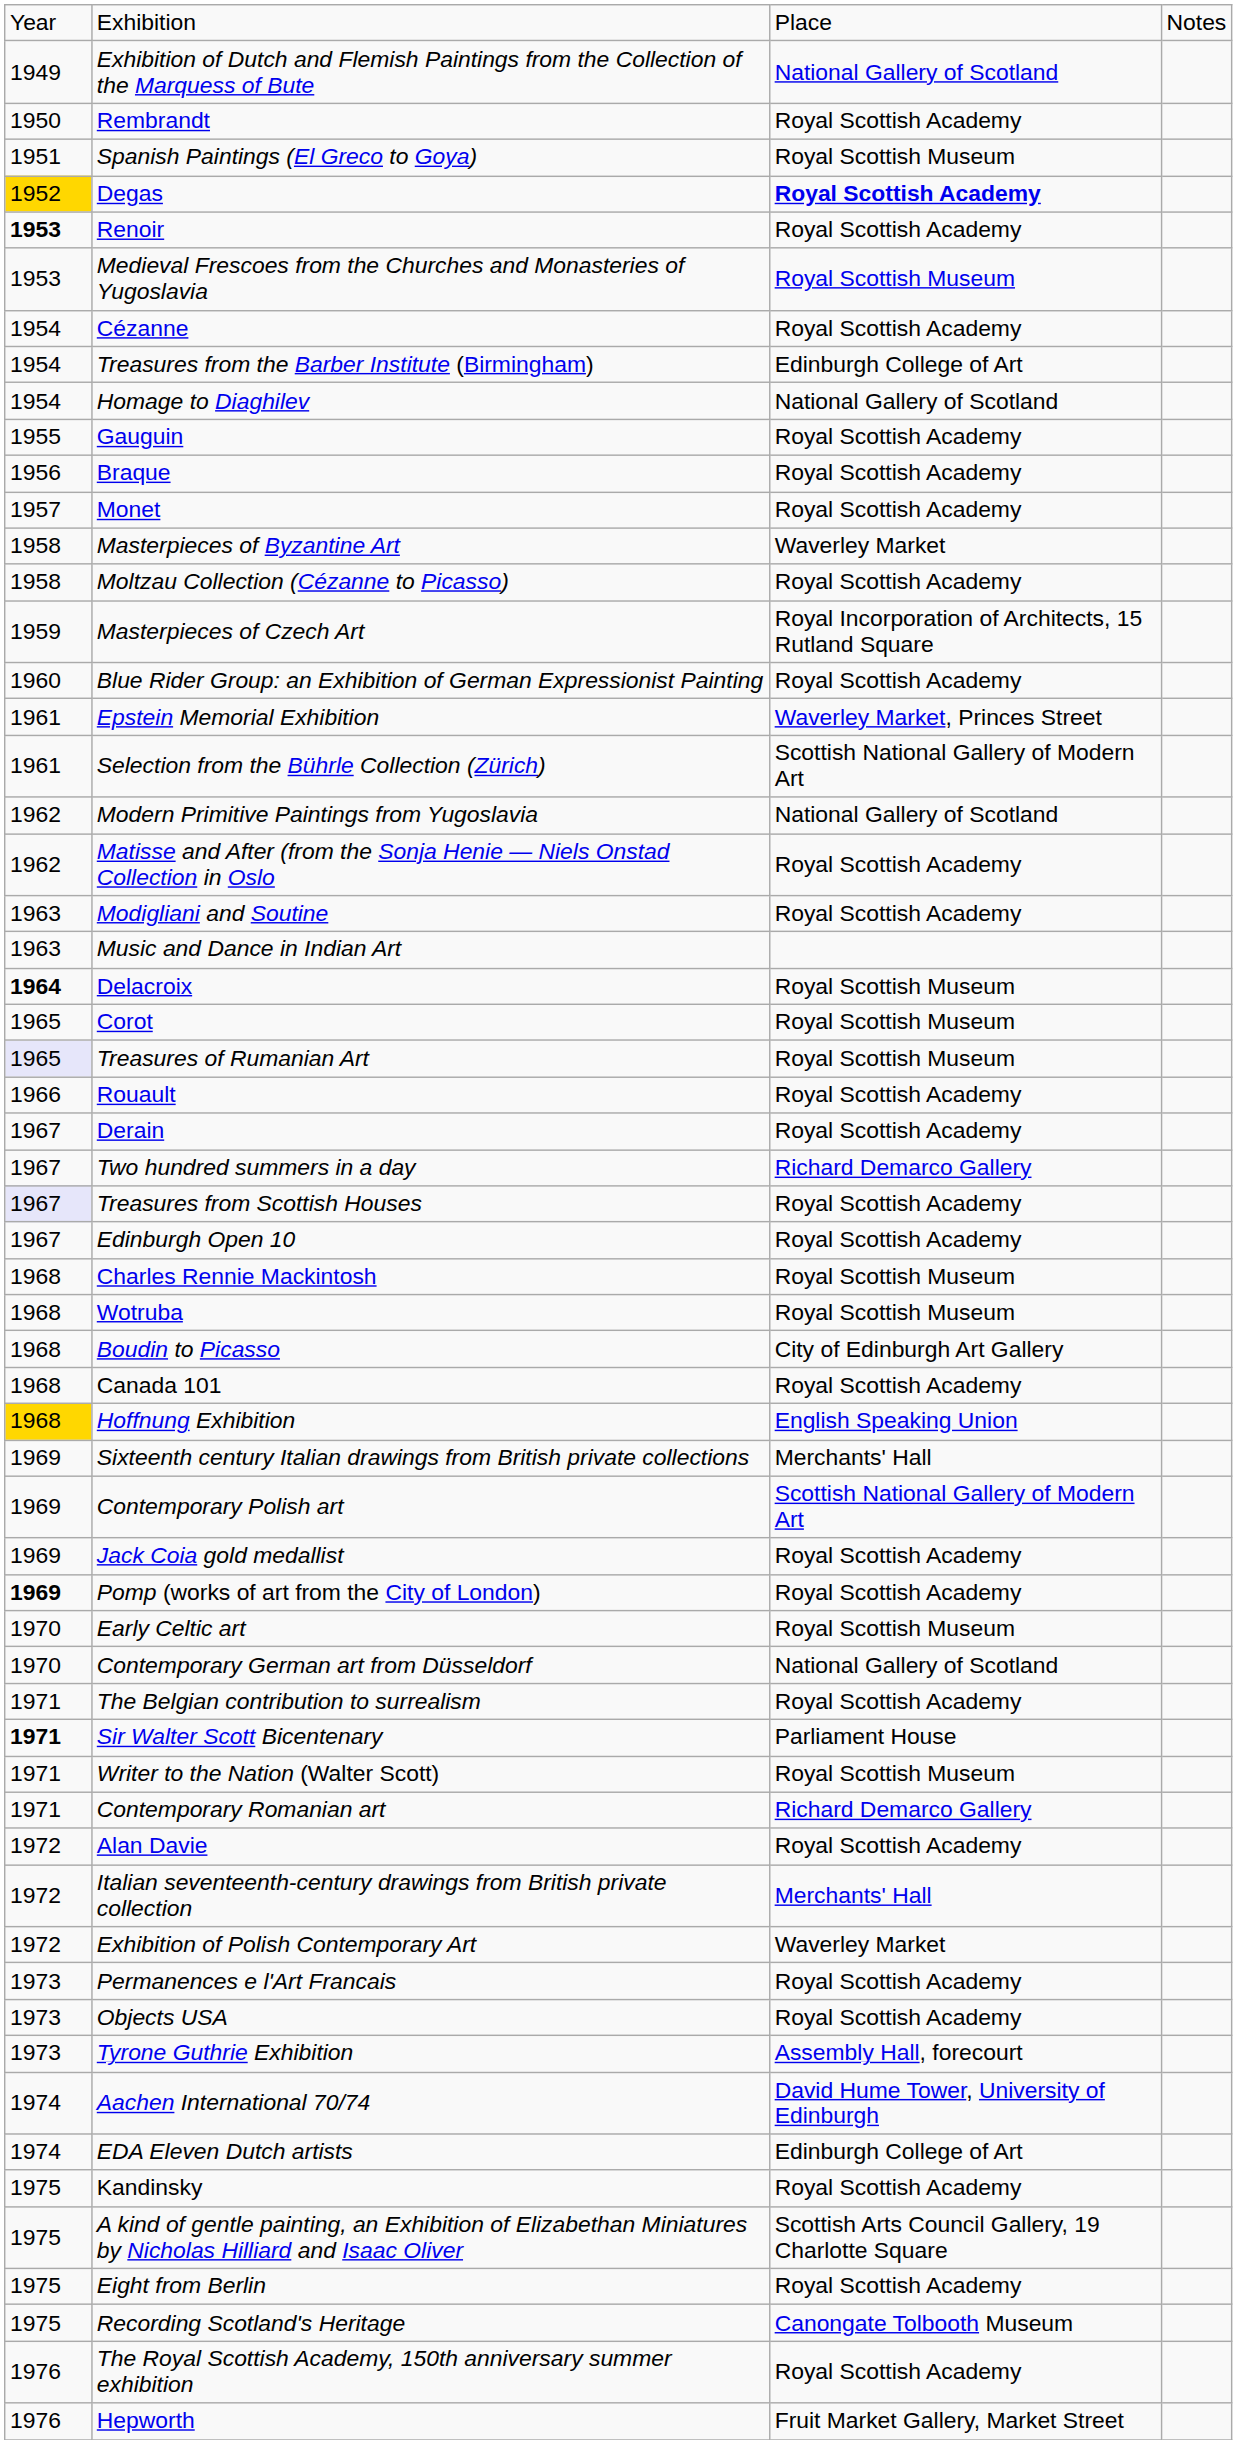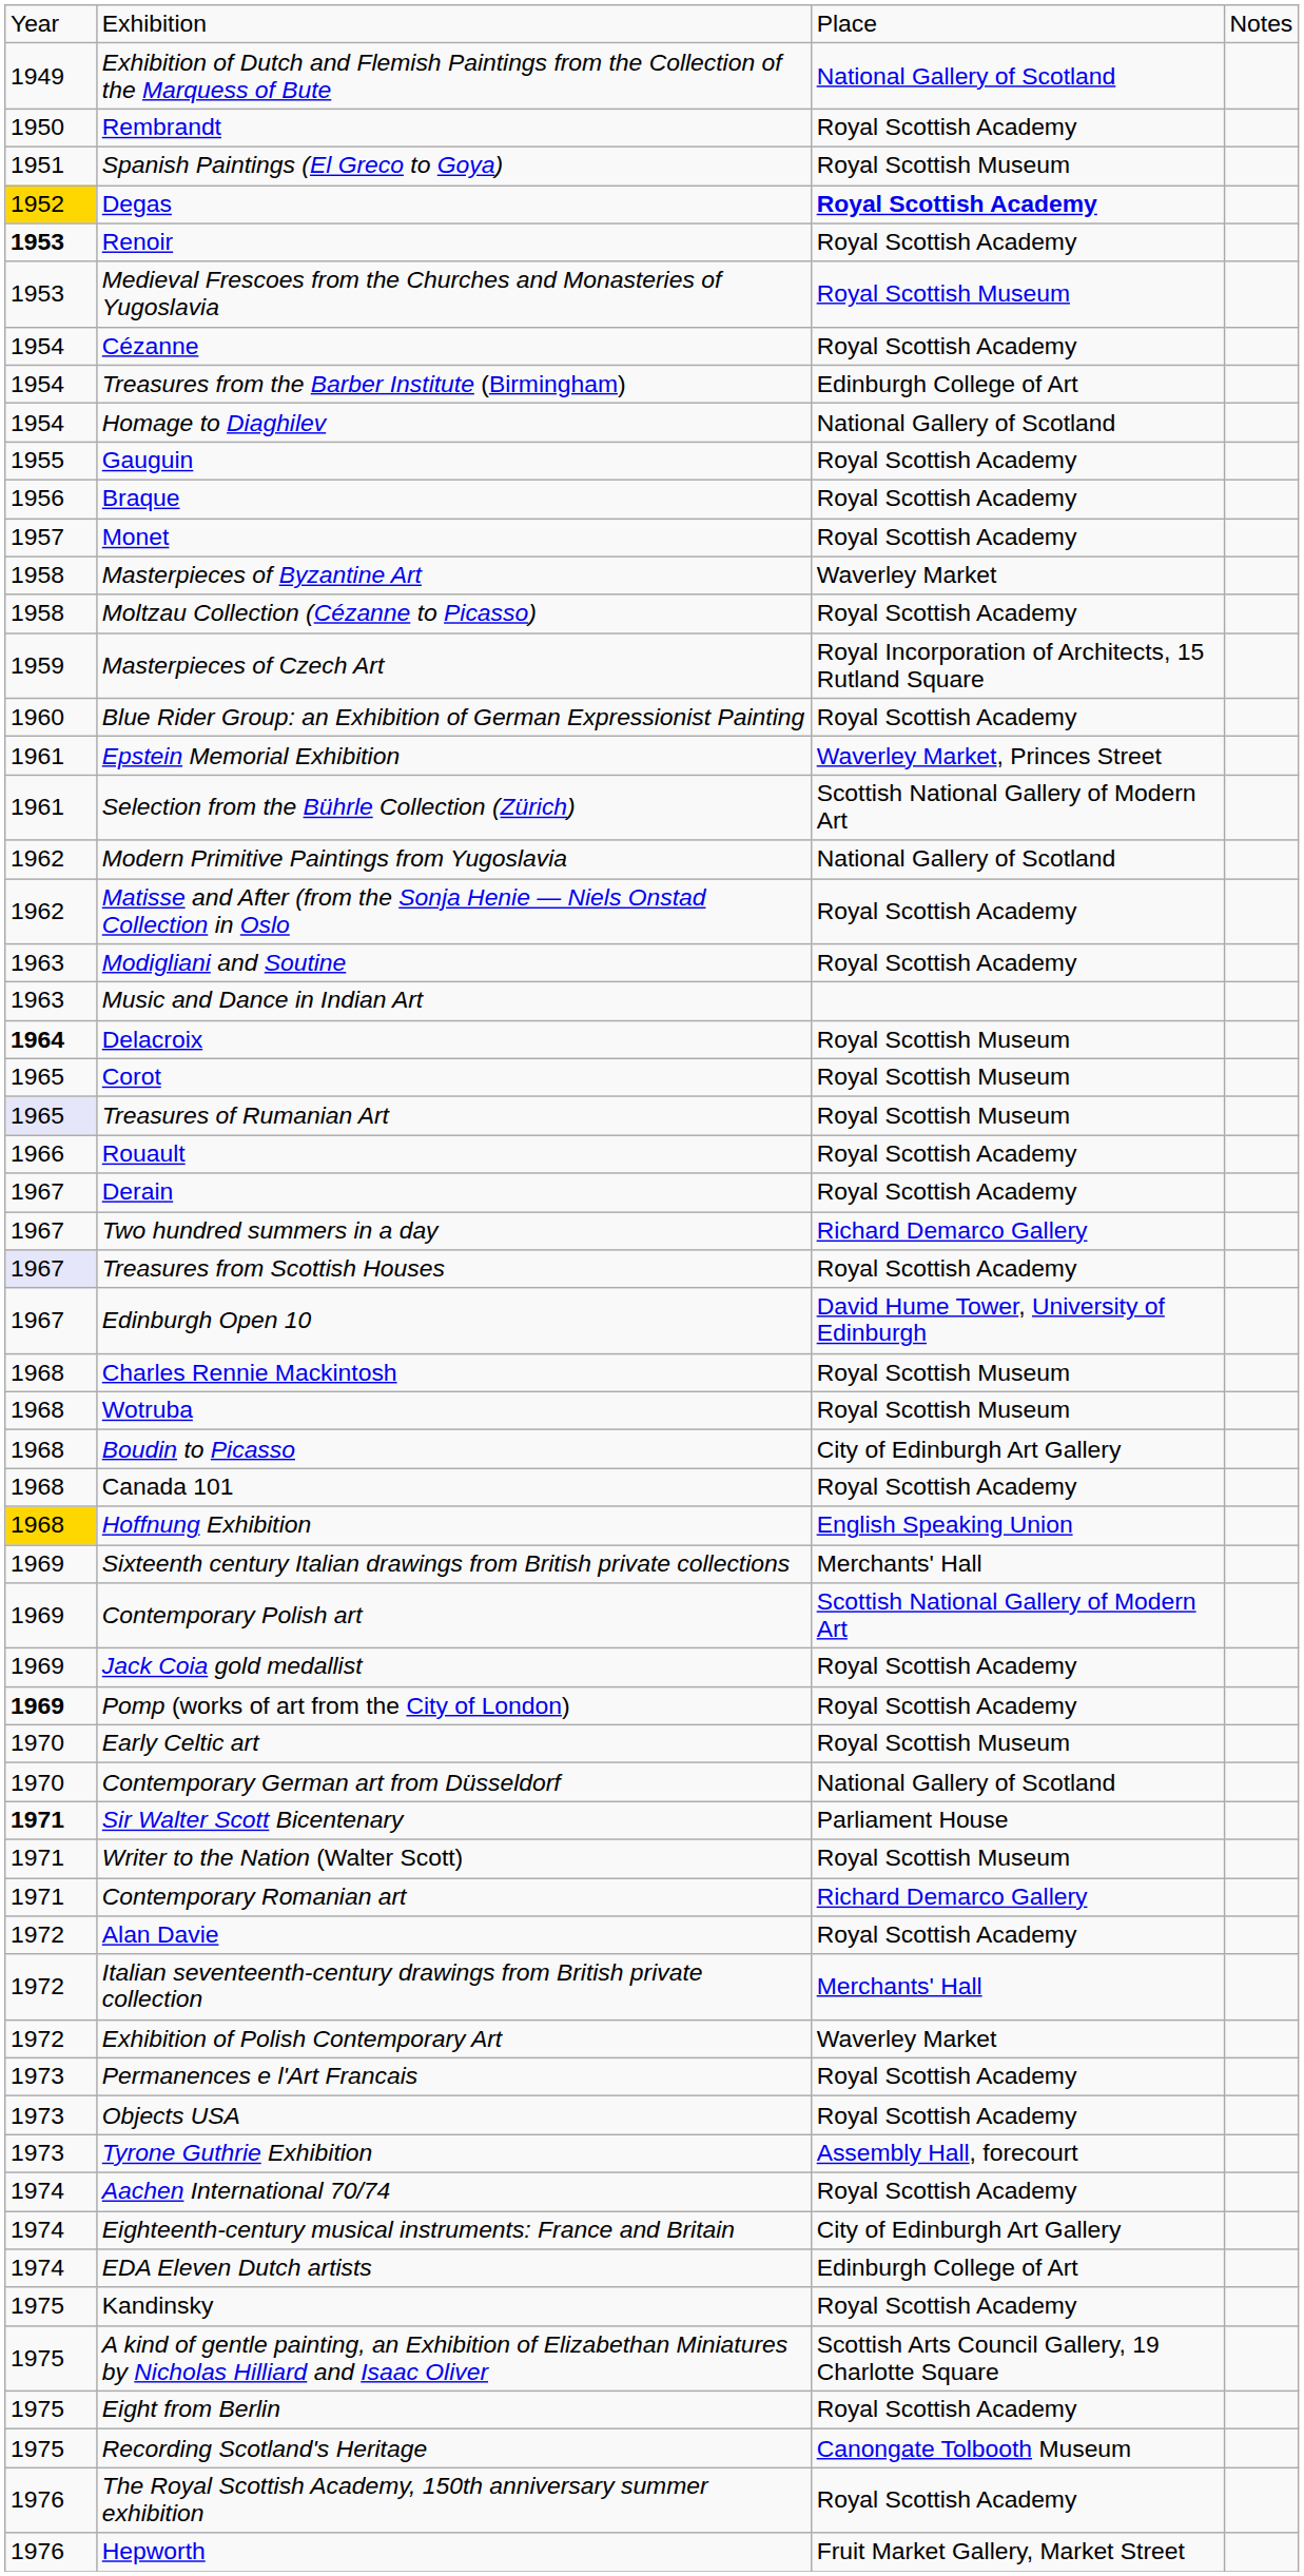 <table class=wikitable>
 <tr>
 <td style="width: 40pt;">Year</td>
 <td style="width: 350pt;">Exhibition</td>
 <td style="width: 200pt;">Place</td>
 <td style="width: 30pt;">Notes</td>
 </tr>
 <tr>
 <td>1949</td>
 <td><em>Exhibition of Dutch and Flemish Paintings from the Collection of the <a href='#'>Marquess of Bute</a></em></td>
 <td><a href='#'>National Gallery of Scotland</a></td>
 <td></td>
 </tr>
 <tr>
 <td>1950</td>
 <td><a href='#'>Rembrandt</a></td>
 <td>Royal Scottish Academy</td>
 <td></td>
 </tr>
 <tr>
 <td>1951</td>
 <td><em>Spanish Paintings (<a href='#'>El Greco</a> to <a href='#'>Goya</a>)</em></td>
 <td>Royal Scottish Museum</td>
 <td></td>
 </tr>
 <tr>
 <td style="background: gold;">1952</td>
 <td><a href='#'>Degas</a></td>
 <td><strong><a href='#'>Royal Scottish Academy</a></strong></td>
 <td></td>
 </tr>
 <tr>
 <td><strong>1953</strong></td>
 <td><a href='#'>Renoir</a></td>
 <td>Royal Scottish Academy</td>
 <td></td>
 </tr>
 <tr>
 <td>1953</td>
 <td><em>Medieval Frescoes from the Churches and Monasteries of Yugoslavia</em></td>
 <td><a href='#'>Royal Scottish Museum</a></td>
 <td></td>
 </tr>
 <tr>
 <td>1954</td>
 <td><a href='#'>Cézanne</a></td>
 <td>Royal Scottish Academy</td>
 <td></td>
 </tr>
 <tr>
 <td>1954</td>
 <td><em>Treasures from the <a href='#'>Barber Institute</a></em> (<a href='#'>Birmingham</a>)</td>
 <td>Edinburgh College of Art</td>
 <td></td>
 </tr>
 <tr>
 <td>1954</td>
 <td><em>Homage to <a href='#'>Diaghilev</a></em></td>
 <td>National Gallery of Scotland</td>
 <td></td>
 </tr>
 <tr>
 <td>1955</td>
 <td><a href='#'>Gauguin</a></td>
 <td>Royal Scottish Academy</td>
 <td></td>
 </tr>
 <tr>
 <td>1956</td>
 <td><a href='#'>Braque</a></td>
 <td>Royal Scottish Academy</td>
 <td></td>
 </tr>
 <tr>
 <td>1957</td>
 <td><a href='#'>Monet</a></td>
 <td>Royal Scottish Academy</td>
 <td></td>
 </tr>
 <tr>
 <td>1958</td>
 <td><em>Masterpieces of <a href='#'>Byzantine Art</a></em></td>
 <td>Waverley Market</td>
 <td></td>
 </tr>
 <tr>
 <td>1958</td>
 <td><em>Moltzau Collection (<a href='#'>Cézanne</a> to <a href='#'>Picasso</a>)</em></td>
 <td>Royal Scottish Academy</td>
 <td></td>
 </tr>
 <tr>
 <td>1959</td>
 <td><em>Masterpieces of Czech Art</em></td>
 <td>Royal Incorporation of Architects, 15 Rutland Square</td>
 <td></td>
 </tr>
 <tr>
 <td>1960</td>
 <td><em>Blue Rider Group: an Exhibition of German Expressionist Painting</em></td>
 <td>Royal Scottish Academy</td>
 <td></td>
 </tr>
 <tr>
 <td>1961</td>
 <td><em><a href='#'>Epstein</a> Memorial Exhibition</em></td>
 <td><a href='#'>Waverley Market</a>, Princes Street</td>
 <td></td>
 </tr>
 <tr>
 <td>1961</td>
 <td><em>Selection from the <a href='#'>Bührle</a> Collection (<a href='#'>Zürich</a>)</em></td>
 <td>Scottish National Gallery of Modern Art</td>
 <td></td>
 </tr>
 <tr>
 <td>1962</td>
 <td><em>Modern Primitive Paintings from Yugoslavia</em></td>
 <td>National Gallery of Scotland</td>
 <td></td>
 </tr>
 <tr>
 <td>1962</td>
 <td><em><a href='#'>Matisse</a> and After (from the <a href='#'>Sonja Henie — Niels Onstad Collection</a> in <a href='#'>Oslo</a></em></td>
 <td>Royal Scottish Academy</td>
 <td></td>
 </tr>
 <tr>
 <td>1963</td>
 <td><em><a href='#'>Modigliani</a> and <a href='#'>Soutine</a></em></td>
 <td>Royal Scottish Academy</td>
 <td></td>
 </tr>
 <tr>
 <td>1963</td>
 <td><em>Music and Dance in Indian Art</em></td>
 <td></td>
 <td></td>
 </tr>
 <tr>
 <td><strong>1964</strong></td>
 <td><a href='#'>Delacroix</a></td>
 <td>Royal Scottish Museum</td>
 <td></td>
 </tr>
 <tr>
 <td>1965</td>
 <td><a href='#'>Corot</a></td>
 <td>Royal Scottish Museum</td>
 <td></td>
 </tr>
 <tr>
 <td style="background: lavender;">1965</td>
 <td><em>Treasures of Rumanian Art</em></td>
 <td>Royal Scottish Museum</td>
 <td></td>
 </tr>
 <tr>
 <td>1966</td>
 <td><a href='#'>Rouault</a></td>
 <td>Royal Scottish Academy</td>
 <td></td>
 </tr>
 <tr>
 <td>1967</td>
 <td><a href='#'>Derain</a></td>
 <td>Royal Scottish Academy</td>
 <td></td>
 </tr>
 <tr>
 <td>1967</td>
 <td><em>Two hundred summers in a day</em></td>
 <td><a href='#'>Richard Demarco Gallery</a></td>
 <td></td>
 </tr>
 <tr>
 <td style="background: lavender;">1967</td>
 <td><em>Treasures from Scottish Houses</em></td>
 <td>Royal Scottish Academy</td>
 <td></td>
 </tr>
 <tr>
 <td>1967</td>
 <td><em>Edinburgh Open 10</em></td>
-<td>Royal Scottish Academy</td>
+<td><a href='#'>David Hume Tower</a>, <a href='#'>University of Edinburgh</a></td>
 <td></td>
 </tr>
 <tr>
 <td>1968</td>
 <td><a href='#'>Charles Rennie Mackintosh</a></td>
 <td>Royal Scottish Museum</td>
 <td></td>
 </tr>
 <tr>
 <td>1968</td>
 <td><a href='#'>Wotruba</a></td>
 <td>Royal Scottish Museum</td>
 <td></td>
 </tr>
 <tr>
 <td>1968</td>
 <td><em><a href='#'>Boudin</a> to <a href='#'>Picasso</a></em></td>
 <td>City of Edinburgh Art Gallery</td>
 <td></td>
 </tr>
 <tr>
 <td>1968</td>
 <td>Canada 101</td>
 <td>Royal Scottish Academy</td>
 <td></td>
 </tr>
 <tr>
 <td style="background: gold;">1968</td>
 <td><em><a href='#'>Hoffnung</a> Exhibition</em></td>
 <td><a href='#'>English Speaking Union</a></td>
 <td></td>
 </tr>
 <tr>
 <td>1969</td>
 <td><em>Sixteenth century Italian drawings from British private collections</em></td>
 <td>Merchants' Hall</td>
 <td></td>
 </tr>
 <tr>
 <td>1969</td>
 <td><em>Contemporary Polish art</em></td>
 <td><a href='#'>Scottish National Gallery of Modern Art</a></td>
 <td></td>
 </tr>
 <tr>
 <td>1969</td>
 <td><em><a href='#'>Jack Coia</a> gold medallist</em></td>
 <td>Royal Scottish Academy</td>
 <td></td>
 </tr>
 <tr>
 <td><strong>1969</strong></td>
 <td><em>Pomp</em> (works of art from the <a href='#'>City of London</a>)</td>
 <td>Royal Scottish Academy</td>
 <td></td>
 </tr>
 <tr>
 <td>1970</td>
 <td><em>Early Celtic art</em></td>
 <td>Royal Scottish Museum</td>
 <td></td>
 </tr>
 <tr>
 <td>1970</td>
 <td><em>Contemporary German art from Düsseldorf</em></td>
 <td>National Gallery of Scotland</td>
 <td></td>
 </tr>
 <tr>
-<td>1971</td>
-<td><em>The Belgian contribution to surrealism</em></td>
-<td>Royal Scottish Academy</td>
-<td></td>
-</tr>
-<tr>
 <td><strong>1971</strong></td>
 <td><em><a href='#'>Sir Walter Scott</a> Bicentenary</em></td>
 <td>Parliament House</td>
 <td></td>
 </tr>
 <tr>
 <td>1971</td>
 <td><em>Writer to the Nation</em> (Walter Scott)</td>
 <td>Royal Scottish Museum</td>
 <td></td>
 </tr>
 <tr>
 <td>1971</td>
 <td><em>Contemporary Romanian art</em></td>
 <td><a href='#'>Richard Demarco Gallery</a></td>
 <td></td>
 </tr>
 <tr>
 <td>1972</td>
 <td><a href='#'>Alan Davie</a></td>
 <td>Royal Scottish Academy</td>
 <td></td>
 </tr>
 <tr>
 <td>1972</td>
 <td><em>Italian seventeenth-century drawings from British private collection</em></td>
 <td><a href='#'>Merchants' Hall</a></td>
 <td></td>
 </tr>
 <tr>
 <td>1972</td>
 <td><em>Exhibition of Polish Contemporary Art</em></td>
 <td>Waverley Market</td>
 <td></td>
 </tr>
 <tr>
 <td>1973</td>
 <td><em>Permanences e l'Art Francais</em></td>
 <td>Royal Scottish Academy</td>
 <td></td>
 </tr>
 <tr>
 <td>1973</td>
 <td><em>Objects USA</em></td>
 <td>Royal Scottish Academy</td>
 <td></td>
 </tr>
 <tr>
 <td>1973</td>
 <td><em><a href='#'>Tyrone Guthrie</a> Exhibition</em></td>
 <td><a href='#'>Assembly Hall</a>, forecourt</td>
 <td></td>
 </tr>
 <tr>
 <td>1974</td>
 <td><em><a href='#'>Aachen</a> International 70/74</em></td>
-<td><a href='#'>David Hume Tower</a>, <a href='#'>University of Edinburgh</a></td>
+<td>Royal Scottish Academy</td>
+<td></td>
+</tr>
+<tr>
+<td>1974</td>
+<td><em>Eighteenth-century musical instruments: France and Britain</em></td>
+<td>City of Edinburgh Art Gallery</td>
 <td></td>
 </tr>
 <tr>
 <td>1974</td>
 <td><em>EDA Eleven Dutch artists</em></td>
 <td>Edinburgh College of Art</td>
 <td></td>
 </tr>
 <tr>
 <td>1975</td>
 <td>Kandinsky</td>
 <td>Royal Scottish Academy</td>
 <td></td>
 </tr>
 <tr>
 <td>1975</td>
 <td><em>A kind of gentle painting, an Exhibition of Elizabethan Miniatures by <a href='#'>Nicholas Hilliard</a> and <a href='#'>Isaac Oliver</a></em></td>
 <td>Scottish Arts Council Gallery, 19 Charlotte Square</td>
 <td></td>
 </tr>
 <tr>
 <td>1975</td>
 <td><em>Eight from Berlin</em></td>
 <td>Royal Scottish Academy</td>
 <td></td>
 </tr>
 <tr>
 <td>1975</td>
 <td><em>Recording Scotland's Heritage</em></td>
 <td><a href='#'>Canongate Tolbooth</a> Museum</td>
 <td></td>
 </tr>
 <tr>
 <td>1976</td>
 <td><em>The Royal Scottish Academy, 150th anniversary summer exhibition</em></td>
 <td>Royal Scottish Academy</td>
 <td></td>
 </tr>
 <tr>
 <td>1976</td>
 <td><a href='#'>Hepworth</a></td>
 <td>Fruit Market Gallery, Market Street</td>
 <td></td>
 </tr>
 </table>
